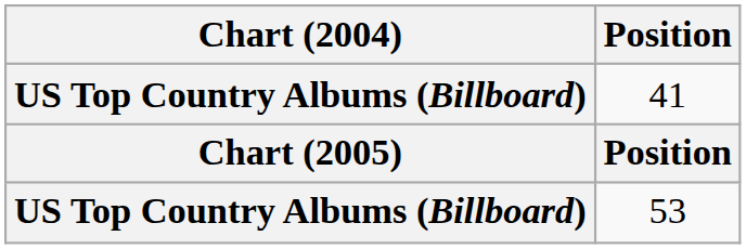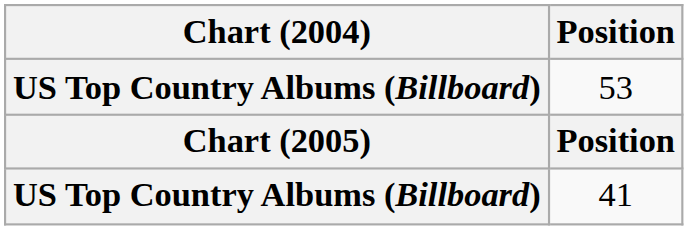 <table class="wikitable plainrowheaders" style="text-align:center">
 <tr>
 <th scope="col">Chart (2004)</th>
 <th scope="col">Position</th>
 </tr>
 <tr>
 <th scope="row">US Top Country Albums (<em>Billboard</em>)</th>
-<td>41</td>
+<td>53</td>
 </tr>
 <tr>
 <th scope="col">Chart (2005)</th>
 <th scope="col">Position</th>
 </tr>
 <tr>
 <th scope="row">US Top Country Albums (<em>Billboard</em>)</th>
-<td>53</td>
+<td>41</td>
 </tr>
 </table>
